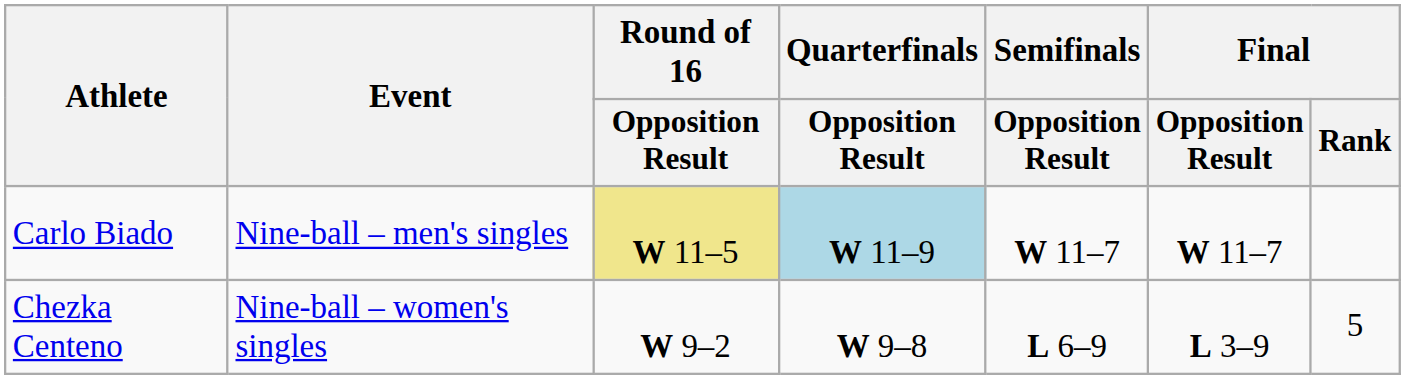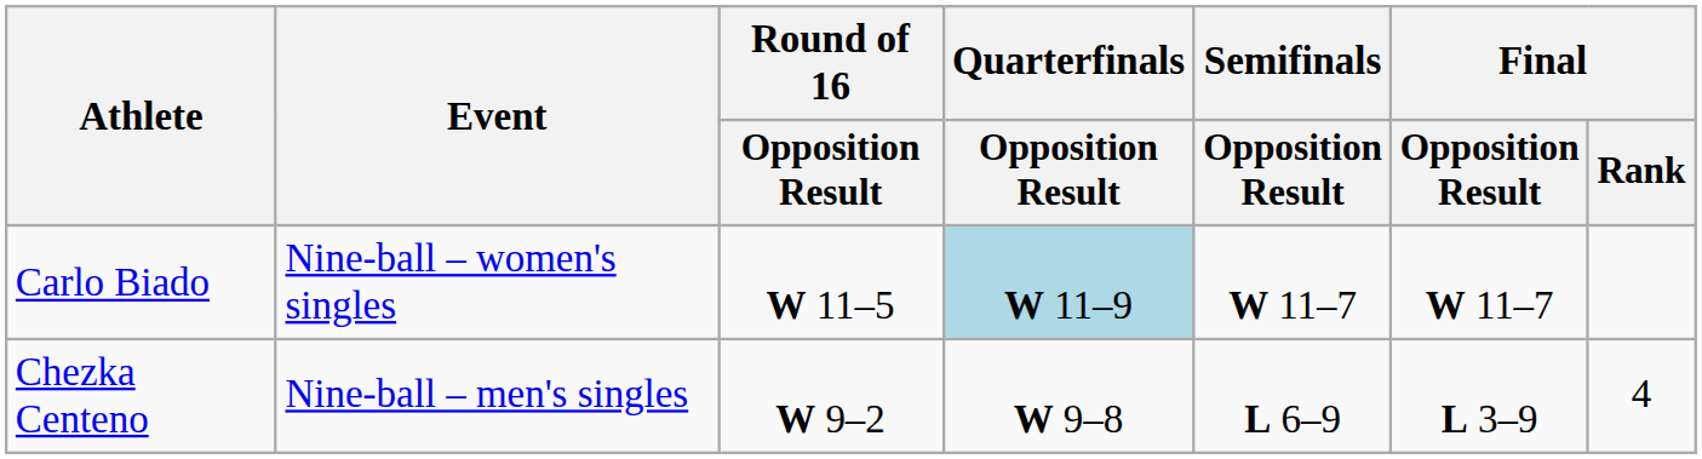 <table class="wikitable" style="font-size:90%">
 <tr>
 <th rowspan="2">Athlete</th>
 <th rowspan="2">Event</th>
 <th>Round of 16</th>
 <th>Quarterfinals</th>
 <th>Semifinals</th>
 <th colspan=2>Final</th>
 </tr>
 <tr style="font-size:95%">
 <th>Opposition<br>Result</th>
 <th>Opposition<br>Result</th>
 <th>Opposition<br>Result</th>
 <th>Opposition<br>Result</th>
 <th>Rank</th>
 </tr>
 <tr align=center>
 <td align=left><a href='#'>Carlo Biado</a></td>
-<td align=left><a href='#'>Nine-ball – men's singles</a></td>
-<td style="background: khaki;"><br><strong>W</strong> 11–5</td>
+<td align=left><a href='#'>Nine-ball – women's singles</a></td>
+<td><br><strong>W</strong> 11–5</td>
 <td style="background: lightblue;"><br><strong>W</strong> 11–9</td>
 <td><br><strong>W</strong> 11–7</td>
 <td><br><strong>W</strong> 11–7</td>
 <td></td>
 </tr>
 <tr align=center>
 <td align=left><a href='#'>Chezka Centeno</a></td>
-<td align=left><a href='#'>Nine-ball – women's singles</a></td>
+<td align=left><a href='#'>Nine-ball – men's singles</a></td>
 <td><br><strong>W</strong> 9–2</td>
 <td><br><strong>W</strong> 9–8</td>
 <td><br><strong>L</strong> 6–9</td>
 <td><br><strong>L</strong> 3–9</td>
-<td>5</td>
+<td>4</td>
 </tr>
 </table>
